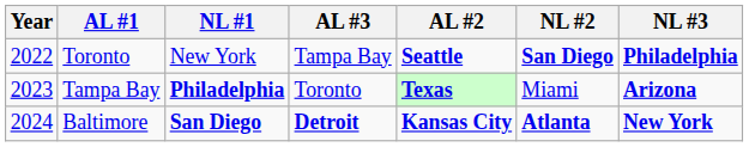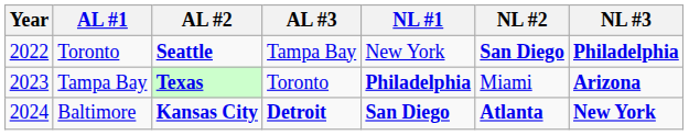 <table class="wikitable sortable">
 <tr>
 <th>Year</th>
 <th><a href='#'>AL #1</a></th>
+<th>AL #2</th>
+<th>AL #3</th>
 <th><a href='#'>NL #1</a></th>
-<th>AL #3</th>
-<th>AL #2</th>
 <th>NL #2</th>
 <th>NL #3</th>
 </tr>
 <tr>
 <td><a href='#'>2022</a></td>
 <td><a href='#'>Toronto</a></td>
+<td><a href='#'><strong>Seattle</strong></a></td>
+<td><a href='#'>Tampa Bay</a></td>
 <td><a href='#'>New York</a></td>
-<td><a href='#'>Tampa Bay</a></td>
-<td><a href='#'><strong>Seattle</strong></a></td>
 <td><a href='#'><strong>San Diego</strong></a></td>
 <td><a href='#'><strong>Philadelphia</strong></a></td>
 </tr>
 <tr>
 <td><a href='#'>2023</a></td>
 <td><a href='#'>Tampa Bay</a></td>
+<td bgcolor="#ccffcc"><a href='#'><strong>Texas</strong></a></td>
+<td><a href='#'>Toronto</a></td>
 <td><a href='#'><strong>Philadelphia</strong></a></td>
-<td><a href='#'>Toronto</a></td>
-<td bgcolor="#ccffcc"><a href='#'><strong>Texas</strong></a></td>
 <td><a href='#'>Miami</a></td>
 <td><a href='#'><strong>Arizona</strong></a></td>
 </tr>
 <tr>
 <td><a href='#'>2024</a></td>
 <td><a href='#'>Baltimore</a></td>
+<td><strong><a href='#'>Kansas City</a></strong></td>
+<td><strong><a href='#'>Detroit</a></strong></td>
 <td><strong><a href='#'>San Diego</a></strong></td>
-<td><strong><a href='#'>Detroit</a></strong></td>
-<td><strong><a href='#'>Kansas City</a></strong></td>
 <td><strong><a href='#'>Atlanta</a></strong></td>
 <td><strong><a href='#'>New York</a></strong></td>
 </tr>
 </table>
